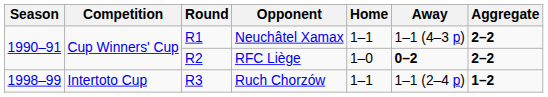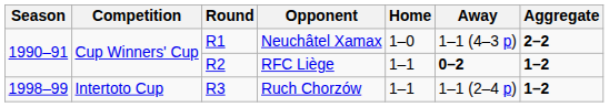 <table class="wikitable">
 <tr>
 <th>Season</th>
 <th>Competition</th>
 <th>Round</th>
 <th>Opponent</th>
 <th>Home</th>
 <th>Away</th>
 <th>Aggregate</th>
 </tr>
 <tr>
 <td rowspan="2"><a href='#'>1990–91</a></td>
 <td rowspan="2"><a href='#'>Cup Winners' Cup</a></td>
 <td><a href='#'>R1</a></td>
 <td> <a href='#'>Neuchâtel Xamax</a></td>
-<td>1–1</td>
+<td>1–0</td>
 <td>1–1 (4–3 <a href='#'>p</a>)</td>
 <td><strong>2–2</strong></td>
 </tr>
 <tr>
 <td><a href='#'>R2</a></td>
 <td> <a href='#'>RFC Liège</a></td>
-<td>1–0</td>
+<td>1–1</td>
 <td><strong>0–2</strong></td>
-<td><strong>2–2</strong></td>
+<td><strong>1–2</strong></td>
 </tr>
 <tr>
 <td><a href='#'>1998–99</a></td>
 <td><a href='#'>Intertoto Cup</a></td>
 <td><a href='#'>R3</a></td>
 <td> <a href='#'>Ruch Chorzów</a></td>
 <td>1–1</td>
 <td>1–1 (2–4 <a href='#'>p</a>)</td>
 <td><strong>1–2</strong></td>
 </tr>
 </table>
